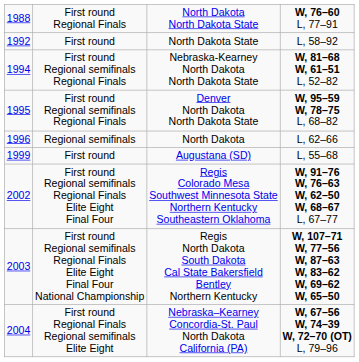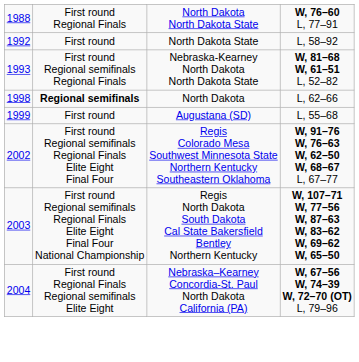 <table class="wikitable">
 <tr align="center">
 <td><a href='#'>1988</a></td>
 <td>First round<br>Regional Finals</td>
 <td><a href='#'>North Dakota</a><br><a href='#'>North Dakota State</a></td>
 <td><strong>W, 76–60</strong><br>L, 77–91</td>
 </tr>
 <tr align="center">
 <td><a href='#'>1992</a></td>
 <td>First round</td>
 <td>North Dakota State</td>
 <td>L, 58–92</td>
 </tr>
 <tr align="center">
-<td><a href='#'>1994</a></td>
+<td><a href='#'>1993</a></td>
 <td>First round<br>Regional semifinals<br>Regional Finals</td>
 <td>Nebraska-Kearney<br>North Dakota<br>North Dakota State</td>
 <td><strong>W, 81–68</strong><br><strong>W, 61–51</strong><br>L, 52–82</td>
 </tr>
 <tr align="center">
-<td><a href='#'>1995</a></td>
-<td>First round<br>Regional semifinals<br>Regional Finals</td>
-<td><a href='#'>Denver</a><br>North Dakota<br>North Dakota State</td>
-<td><strong>W, 95–59</strong><br><strong>W, 78–75</strong><br>L, 68–82</td>
-</tr>
-<tr align="center">
-<td><a href='#'>1996</a></td>
-<td>Regional semifinals</td>
+<td><a href='#'>1998</a></td>
+<td><strong>Regional semifinals</strong></td>
 <td>North Dakota</td>
 <td>L, 62–66</td>
 </tr>
 <tr align="center">
 <td><a href='#'>1999</a></td>
 <td>First round</td>
 <td><a href='#'>Augustana (SD)</a></td>
 <td>L, 55–68</td>
 </tr>
 <tr align="center">
 <td><a href='#'>2002</a></td>
 <td>First round<br>Regional semifinals<br>Regional Finals<br>Elite Eight<br>Final Four</td>
 <td><a href='#'>Regis</a><br><a href='#'>Colorado Mesa</a><br><a href='#'>Southwest Minnesota State</a><br><a href='#'>Northern Kentucky</a><br><a href='#'>Southeastern Oklahoma</a></td>
 <td><strong>W, 91–76</strong><br><strong>W, 76–63</strong><br><strong>W, 62–50</strong><br><strong>W, 68–67</strong><br>L, 67–77</td>
 </tr>
 <tr align="center">
 <td><a href='#'>2003</a></td>
 <td>First round<br>Regional semifinals<br>Regional Finals<br>Elite Eight<br>Final Four<br>National Championship</td>
 <td>Regis<br>North Dakota<br><a href='#'>South Dakota</a><br><a href='#'>Cal State Bakersfield</a><br><a href='#'>Bentley</a><br>Northern Kentucky</td>
 <td><strong>W, 107–71</strong><br><strong>W, 77–56</strong><br><strong>W, 87–63</strong><br><strong>W, 83–62</strong><br><strong>W, 69–62</strong><br><strong>W, 65–50</strong></td>
 </tr>
 <tr align="center">
 <td><a href='#'>2004</a></td>
 <td>First round<br>Regional Finals<br>Regional semifinals<br>Elite Eight</td>
 <td><a href='#'>Nebraska–Kearney</a><br><a href='#'>Concordia-St. Paul</a><br>North Dakota<br><a href='#'>California (PA)</a></td>
 <td><strong>W, 67–56</strong><br><strong>W, 74–39</strong><br><strong>W, 72–70 (OT)</strong><br>L, 79–96</td>
 </tr>
 </table>
